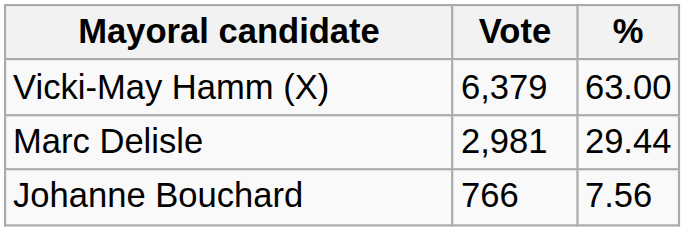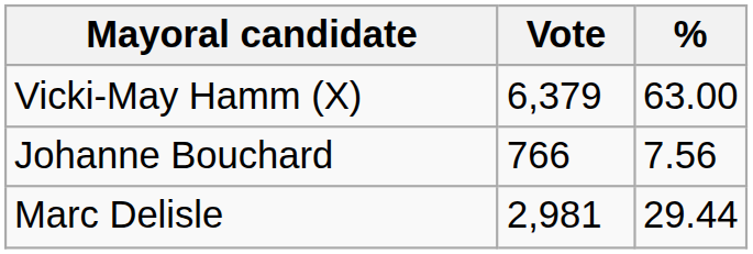 <table class="wikitable">
 <tr>
 <th bgcolor="#DDDDFF" width="200px">Mayoral candidate</th>
 <th bgcolor="#DDDDFF" width="50px">Vote</th>
 <th bgcolor="#DDDDFF" width="30px">%</th>
 </tr>
 <tr>
 <td>Vicki-May Hamm (X)</td>
 <td>6,379</td>
 <td>63.00</td>
 </tr>
 <tr>
+<td>Johanne Bouchard</td>
+<td>766</td>
+<td>7.56</td>
+</tr>
+<tr>
 <td>Marc Delisle</td>
 <td>2,981</td>
 <td>29.44</td>
 </tr>
-<tr>
-<td>Johanne Bouchard</td>
-<td>766</td>
-<td>7.56</td>
-</tr>
 </table>
